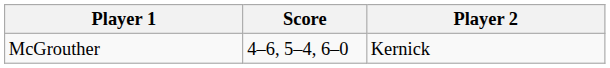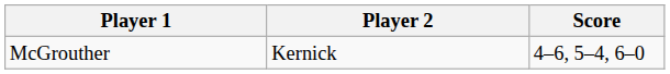 <table class="wikitable" style="font-size: 100%">
 <tr>
 <th width=200>Player 1</th>
+<th width=200>Player 2</th>
 <th width=100>Score</th>
-<th width=200>Player 2</th>
 </tr>
 <tr>
 <td>McGrouther</td>
+<td>Kernick</td>
 <td>4–6, 5–4, 6–0</td>
-<td>Kernick</td>
 </tr>
 </table>
